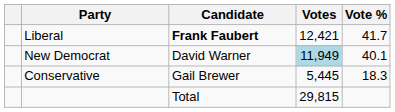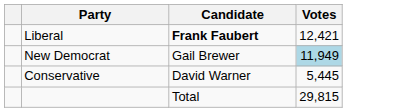 <table class="wikitable">
 <tr>
 <th></th>
 <th scope="col" width="175">Party</th>
 <th scope="col" width="150">Candidate</th>
 <th>Votes</th>
-<th>Vote %</th>
 </tr>
 <tr>
 <td>   </td>
 <td>Liberal</td>
 <td><strong>Frank Faubert</strong></td>
 <td align=right>12,421</td>
-<td align=right>41.7</td>
 </tr>
 <tr>
 <td>   </td>
 <td>New Democrat</td>
-<td>David Warner</td>
+<td>Gail Brewer</td>
 <td align=right style="background: lightblue;">11,949</td>
-<td align=right>40.1</td>
 </tr>
 <tr>
 <td>   </td>
 <td>Conservative</td>
-<td>Gail Brewer</td>
+<td>David Warner</td>
 <td align=right>5,445</td>
-<td align=right>18.3</td>
 </tr>
 <tr>
 <td></td>
 <td></td>
 <td>Total</td>
 <td align=right>29,815</td>
-<td></td>
 </tr>
 </table>
